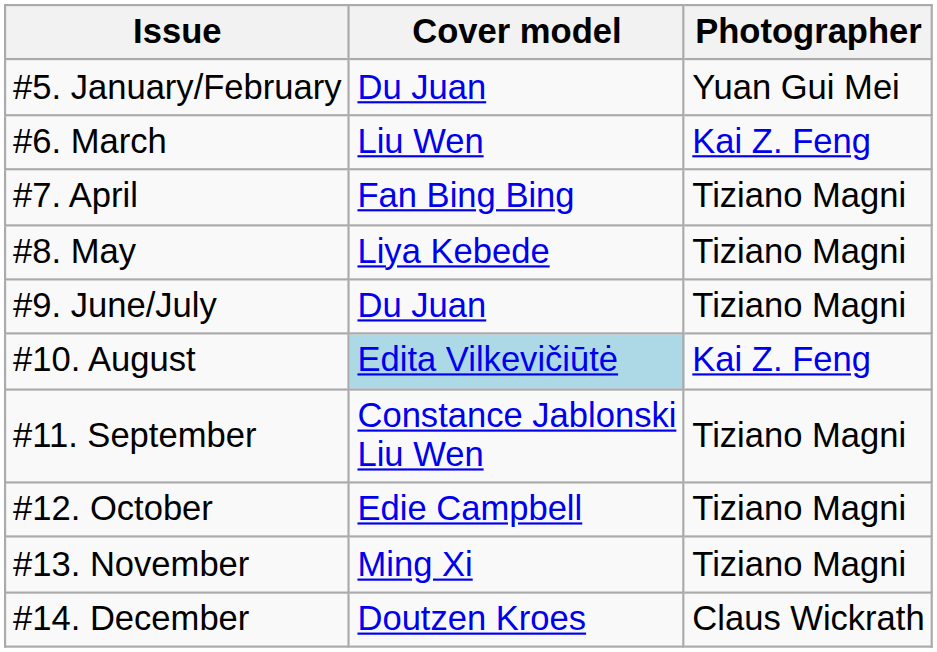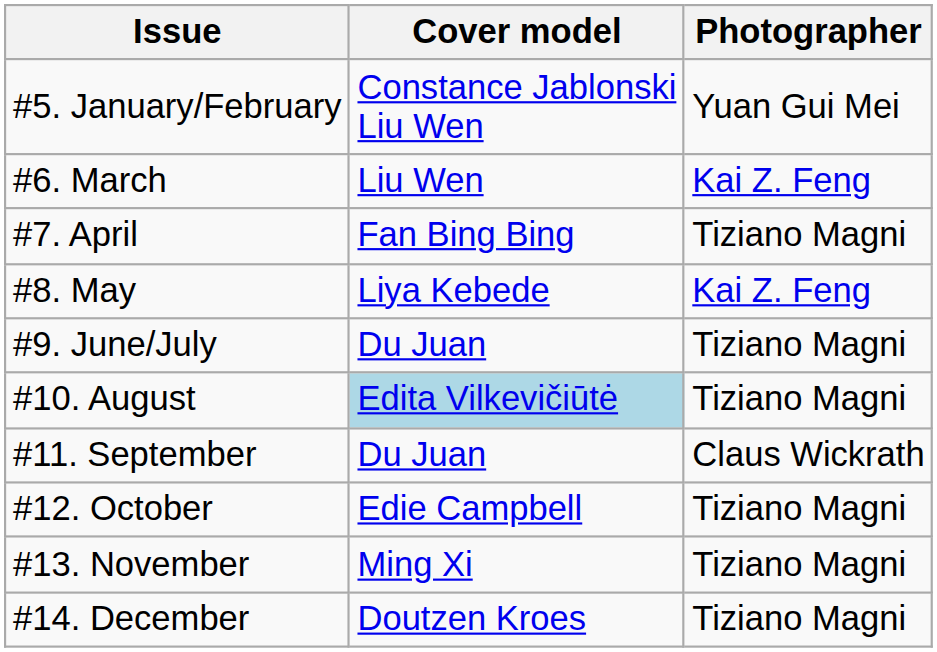 <table class="sortable wikitable">
 <tr>
 <th>Issue</th>
 <th>Cover model</th>
 <th>Photographer</th>
 </tr>
 <tr>
 <td>#5. January/February</td>
-<td><a href='#'>Du Juan</a></td>
+<td><a href='#'>Constance Jablonski</a><br><a href='#'>Liu Wen</a></td>
 <td>Yuan Gui Mei</td>
 </tr>
 <tr>
 <td>#6. March</td>
 <td><a href='#'>Liu Wen</a></td>
 <td><a href='#'>Kai Z. Feng</a></td>
 </tr>
 <tr>
 <td>#7. April</td>
 <td><a href='#'>Fan Bing Bing</a></td>
 <td>Tiziano Magni</td>
 </tr>
 <tr>
 <td>#8. May</td>
 <td><a href='#'>Liya Kebede</a></td>
-<td>Tiziano Magni</td>
+<td><a href='#'>Kai Z. Feng</a></td>
 </tr>
 <tr>
 <td>#9. June/July</td>
 <td><a href='#'>Du Juan</a></td>
 <td>Tiziano Magni</td>
 </tr>
 <tr>
 <td>#10. August</td>
 <td style="background: lightblue;"><a href='#'>Edita Vilkevičiūtė</a></td>
-<td><a href='#'>Kai Z. Feng</a></td>
+<td>Tiziano Magni</td>
 </tr>
 <tr>
 <td>#11. September</td>
-<td><a href='#'>Constance Jablonski</a><br><a href='#'>Liu Wen</a></td>
-<td>Tiziano Magni</td>
+<td><a href='#'>Du Juan</a></td>
+<td>Claus Wickrath</td>
 </tr>
 <tr>
 <td>#12. October</td>
 <td><a href='#'>Edie Campbell</a></td>
 <td>Tiziano Magni</td>
 </tr>
 <tr>
 <td>#13. November</td>
 <td><a href='#'>Ming Xi</a></td>
 <td>Tiziano Magni</td>
 </tr>
 <tr>
 <td>#14. December</td>
 <td><a href='#'>Doutzen Kroes</a></td>
-<td>Claus Wickrath</td>
+<td>Tiziano Magni</td>
 </tr>
 </table>
